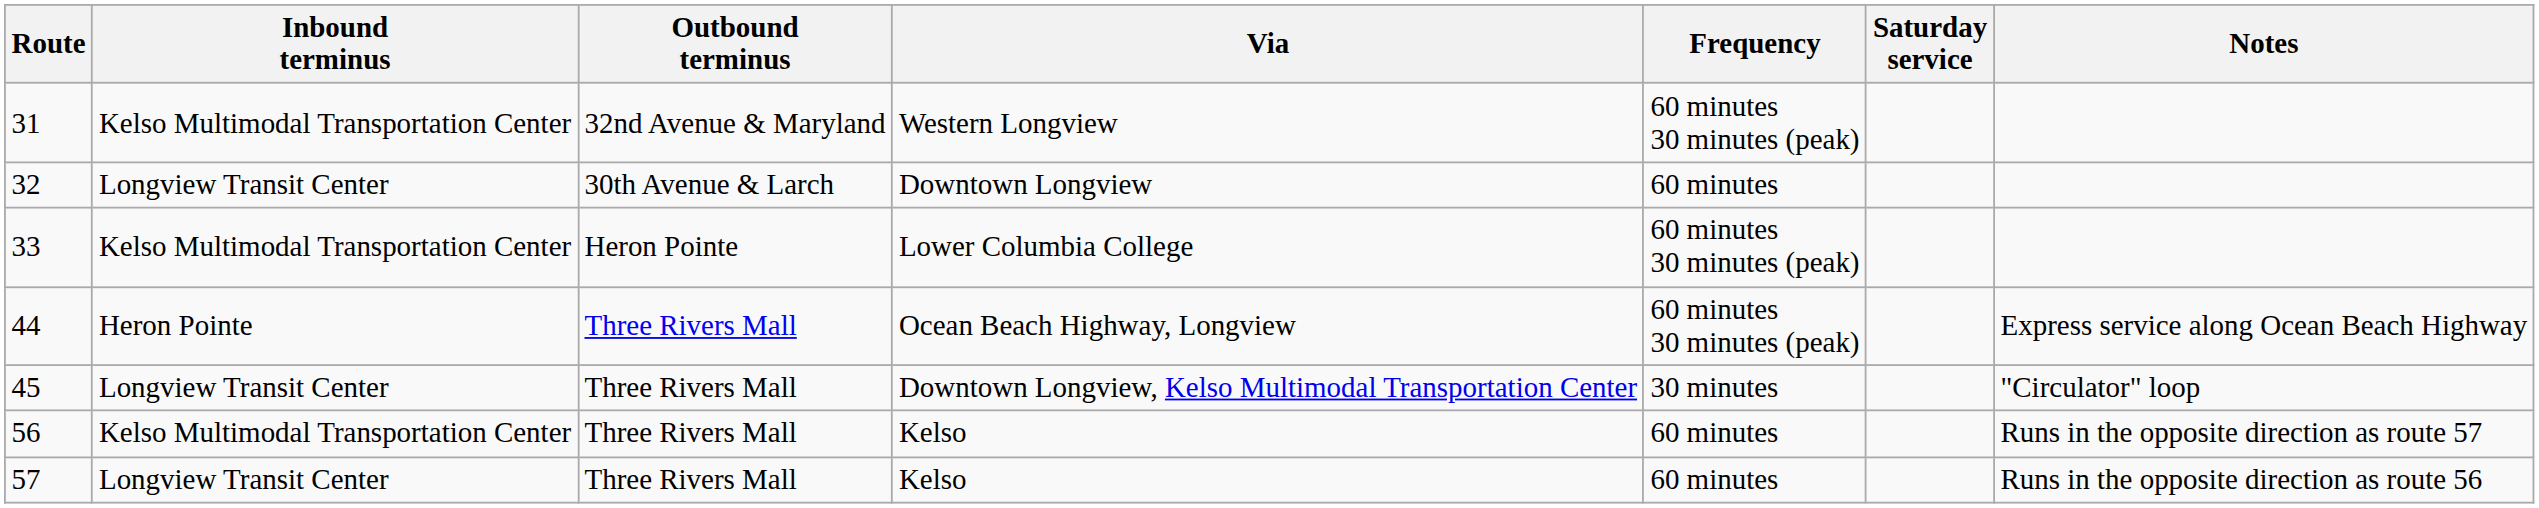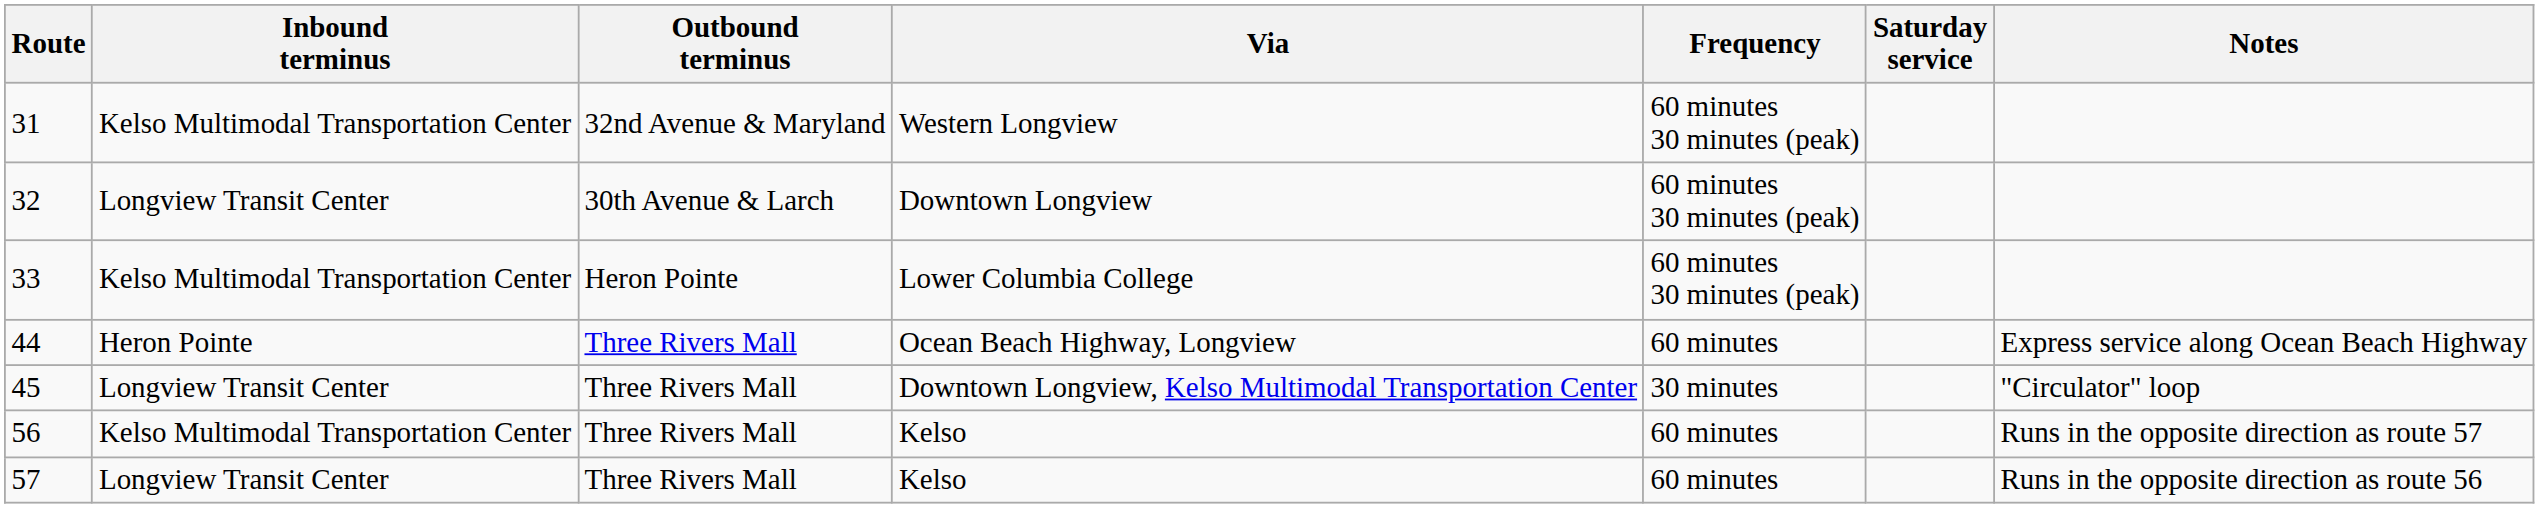 <table class="wikitable sortable">
 <tr>
 <th>Route</th>
 <th class="unsortable">Inbound<br>terminus</th>
 <th class="unsortable">Outbound<br>terminus</th>
 <th class="unsortable">Via</th>
 <th>Frequency</th>
 <th>Saturday<br>service</th>
 <th class="unsortable">Notes</th>
 </tr>
 <tr>
 <td>31</td>
 <td>Kelso Multimodal Transportation Center</td>
 <td>32nd Avenue & Maryland</td>
 <td>Western Longview</td>
 <td>60 minutes<br>30 minutes (peak)</td>
 <td></td>
 <td></td>
 </tr>
 <tr>
 <td>32</td>
 <td>Longview Transit Center</td>
 <td>30th Avenue & Larch</td>
 <td>Downtown Longview</td>
-<td>60 minutes</td>
+<td>60 minutes<br>30 minutes (peak)</td>
 <td></td>
 <td></td>
 </tr>
 <tr>
 <td>33</td>
 <td>Kelso Multimodal Transportation Center</td>
 <td>Heron Pointe</td>
 <td>Lower Columbia College</td>
 <td>60 minutes<br>30 minutes (peak)</td>
 <td></td>
 <td></td>
 </tr>
 <tr>
 <td>44</td>
 <td>Heron Pointe</td>
 <td><a href='#'>Three Rivers Mall</a></td>
 <td>Ocean Beach Highway, Longview</td>
-<td>60 minutes<br>30 minutes (peak)</td>
+<td>60 minutes</td>
 <td></td>
 <td>Express service along Ocean Beach Highway</td>
 </tr>
 <tr>
 <td>45</td>
 <td>Longview Transit Center</td>
 <td>Three Rivers Mall</td>
 <td>Downtown Longview, <a href='#'>Kelso Multimodal Transportation Center</a></td>
 <td>30 minutes</td>
 <td></td>
 <td>"Circulator" loop</td>
 </tr>
 <tr>
 <td>56</td>
 <td>Kelso Multimodal Transportation Center</td>
 <td>Three Rivers Mall</td>
 <td>Kelso</td>
 <td>60 minutes</td>
 <td></td>
 <td>Runs in the opposite direction as route 57</td>
 </tr>
 <tr>
 <td>57</td>
 <td>Longview Transit Center</td>
 <td>Three Rivers Mall</td>
 <td>Kelso</td>
 <td>60 minutes</td>
 <td></td>
 <td>Runs in the opposite direction as route 56</td>
 </tr>
 </table>
